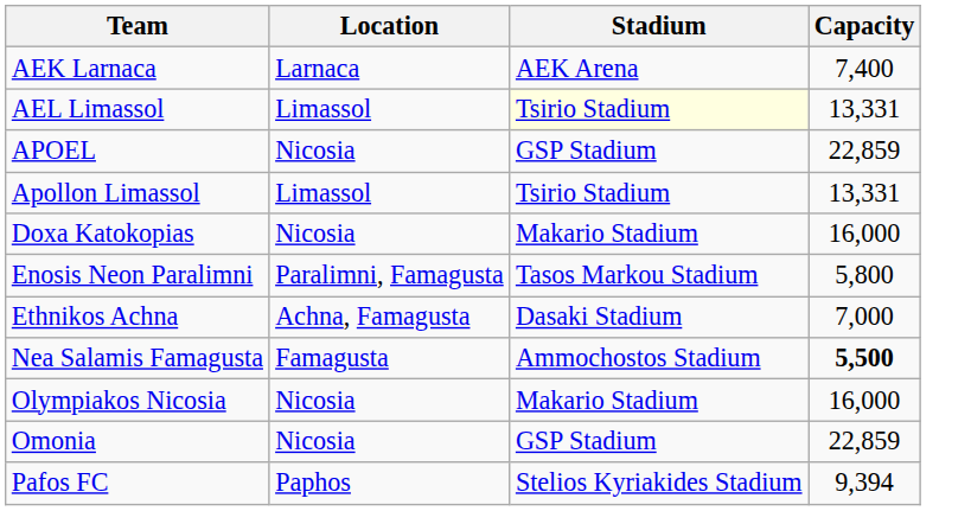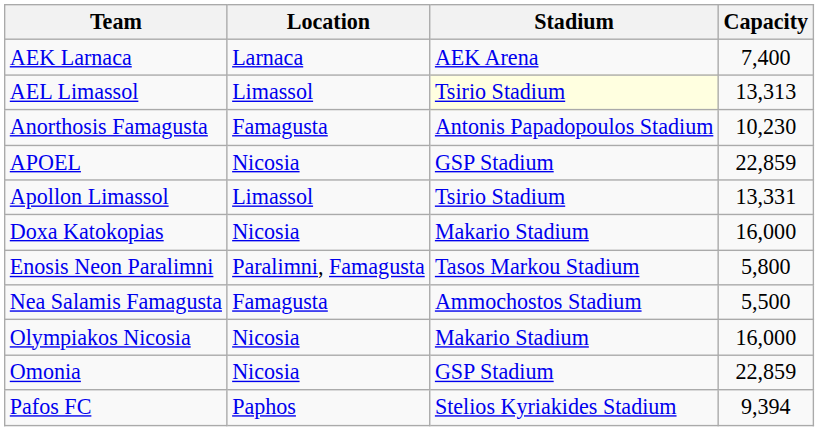 <table class="wikitable sortable">
 <tr>
 <th>Team</th>
 <th>Location</th>
 <th>Stadium</th>
 <th>Capacity</th>
 </tr>
 <tr>
 <td><a href='#'>AEK Larnaca</a></td>
 <td><a href='#'>Larnaca</a></td>
 <td><a href='#'>AEK Arena</a></td>
 <td align="center">7,400</td>
 </tr>
 <tr>
 <td><a href='#'>AEL Limassol</a></td>
 <td><a href='#'>Limassol</a></td>
 <td style="background: lightyellow;"><a href='#'>Tsirio Stadium</a></td>
-<td align="center">13,331</td>
+<td align="center">13,313</td>
+</tr>
+<tr>
+<td><a href='#'>Anorthosis Famagusta</a></td>
+<td><a href='#'>Famagusta</a></td>
+<td><a href='#'>Antonis Papadopoulos Stadium</a></td>
+<td align="center">10,230</td>
 </tr>
 <tr>
 <td><a href='#'>APOEL</a></td>
 <td><a href='#'>Nicosia</a></td>
 <td><a href='#'>GSP Stadium</a></td>
 <td align="center">22,859</td>
 </tr>
 <tr>
 <td><a href='#'>Apollon Limassol</a></td>
 <td><a href='#'>Limassol</a></td>
 <td><a href='#'>Tsirio Stadium</a></td>
 <td align="center">13,331</td>
 </tr>
 <tr>
 <td><a href='#'>Doxa Katokopias</a></td>
 <td><a href='#'>Nicosia</a></td>
 <td><a href='#'>Makario Stadium</a></td>
 <td align="center">16,000</td>
 </tr>
 <tr>
 <td><a href='#'>Enosis Neon Paralimni</a></td>
 <td><a href='#'>Paralimni</a>, <a href='#'>Famagusta</a></td>
 <td><a href='#'>Tasos Markou Stadium</a></td>
 <td align="center">5,800</td>
 </tr>
 <tr>
-<td><a href='#'>Ethnikos Achna</a></td>
-<td><a href='#'>Achna</a>, <a href='#'>Famagusta</a></td>
-<td><a href='#'>Dasaki Stadium</a></td>
-<td align="center">7,000</td>
-</tr>
-<tr>
 <td><a href='#'>Nea Salamis Famagusta</a></td>
 <td><a href='#'>Famagusta</a></td>
 <td><a href='#'>Ammochostos Stadium</a></td>
-<td align="center"><strong>5,500</strong></td>
+<td align="center">5,500</td>
 </tr>
 <tr>
 <td><a href='#'>Olympiakos Nicosia</a></td>
 <td><a href='#'>Nicosia</a></td>
 <td><a href='#'>Makario Stadium</a></td>
 <td align="center">16,000</td>
 </tr>
 <tr>
 <td><a href='#'>Omonia</a></td>
 <td><a href='#'>Nicosia</a></td>
 <td><a href='#'>GSP Stadium</a></td>
 <td align="center">22,859</td>
 </tr>
 <tr>
 <td><a href='#'>Pafos FC</a></td>
 <td><a href='#'>Paphos</a></td>
 <td><a href='#'>Stelios Kyriakides Stadium</a></td>
 <td align="center">9,394</td>
 </tr>
 </table>
